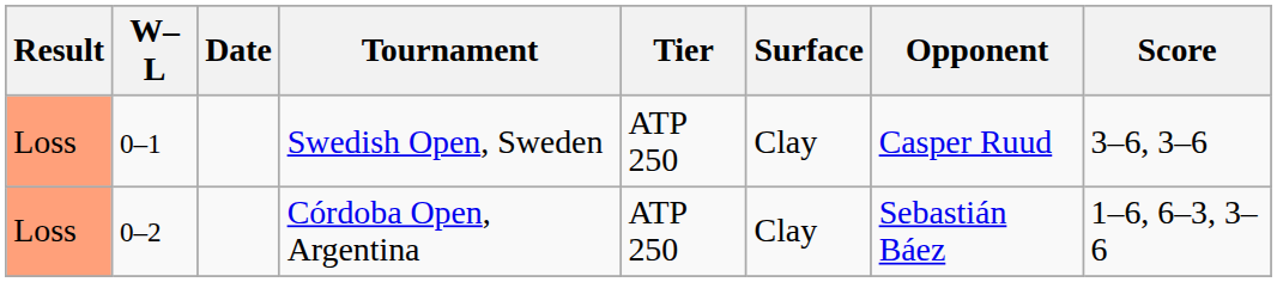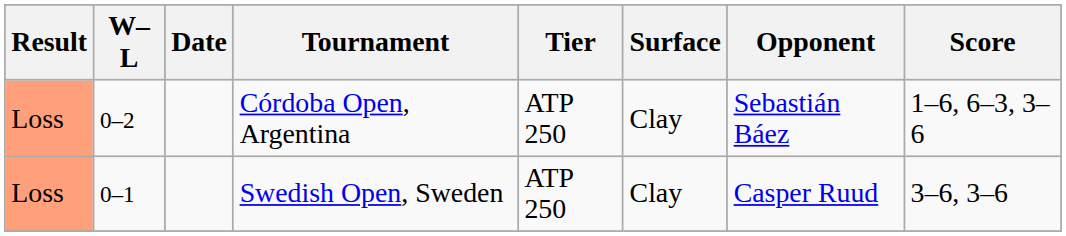 <table class="sortable wikitable">
 <tr>
 <th>Result</th>
 <th class=unsortable>W–L</th>
 <th>Date</th>
 <th>Tournament</th>
 <th>Tier</th>
 <th>Surface</th>
 <th>Opponent</th>
 <th class=unsortable>Score</th>
 </tr>
 <tr>
 <td bgcolor=FFA07A>Loss</td>
+<td><small>0–2</small></td>
+<td><a href='#'></a></td>
+<td><a href='#'>Córdoba Open</a>, Argentina</td>
+<td>ATP 250</td>
+<td>Clay</td>
+<td> <a href='#'>Sebastián Báez</a></td>
+<td>1–6, 6–3, 3–6</td>
+</tr>
+<tr>
+<td bgcolor=FFA07A>Loss</td>
 <td><small>0–1</small></td>
 <td><a href='#'></a></td>
 <td><a href='#'>Swedish Open</a>, Sweden</td>
 <td>ATP 250</td>
 <td>Clay</td>
 <td> <a href='#'>Casper Ruud</a></td>
 <td>3–6, 3–6</td>
 </tr>
-<tr>
-<td bgcolor=FFA07A>Loss</td>
-<td><small>0–2</small></td>
-<td><a href='#'></a></td>
-<td><a href='#'>Córdoba Open</a>, Argentina</td>
-<td>ATP 250</td>
-<td>Clay</td>
-<td> <a href='#'>Sebastián Báez</a></td>
-<td>1–6, 6–3, 3–6</td>
-</tr>
 </table>
